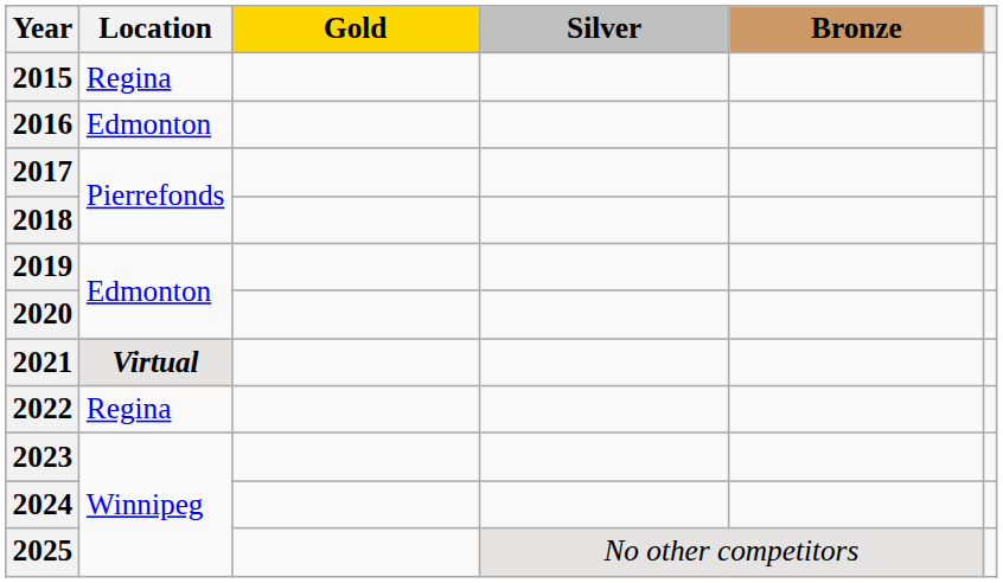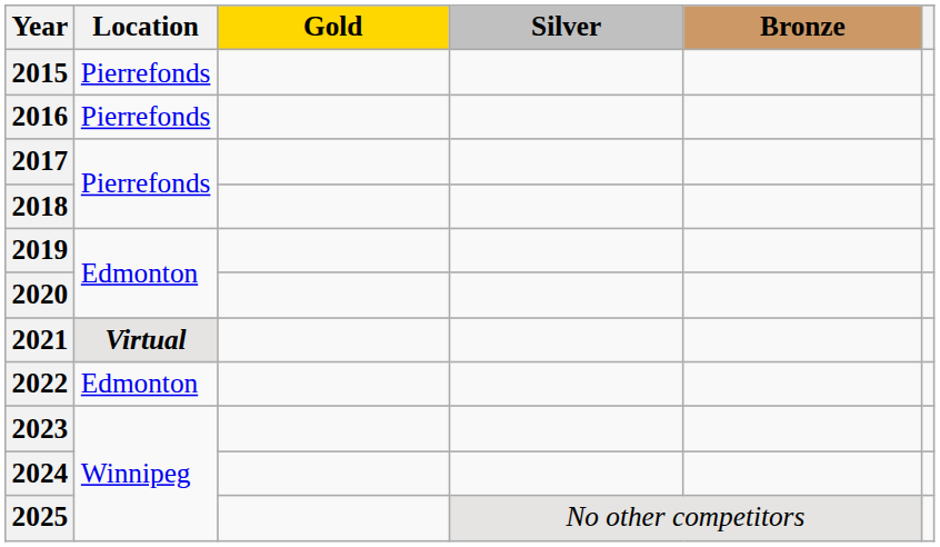 <table class="wikitable unsortable" style="text-align:left; width:85%">
 <tr>
 <th scope="col" style="text-align:center">Year</th>
 <th scope="col" style="text-align:center">Location</th>
 <td scope="col" style="text-align:center; width:30%; background:gold"><strong>Gold</strong></td>
 <td scope="col" style="text-align:center; width:30%; background:silver"><strong>Silver</strong></td>
 <td scope="col" style="text-align:center; width:30%; background:#c96"><strong>Bronze</strong></td>
 <th scope="col" style="text-align:center"></th>
 </tr>
 <tr>
 <th scope="row" style="text-align:left">2015</th>
-<td><a href='#'>Regina</a></td>
+<td><a href='#'>Pierrefonds</a></td>
 <td></td>
 <td></td>
 <td></td>
 <td></td>
 </tr>
 <tr>
 <th scope="row" style="text-align:left">2016</th>
-<td><a href='#'>Edmonton</a></td>
+<td><a href='#'>Pierrefonds</a></td>
 <td></td>
 <td></td>
 <td></td>
 <td></td>
 </tr>
 <tr>
 <th scope="row" style="text-align:left">2017</th>
 <td rowspan="2"><a href='#'>Pierrefonds</a></td>
 <td></td>
 <td></td>
 <td></td>
 <td></td>
 </tr>
 <tr>
 <th scope="row" style="text-align:left">2018</th>
 <td></td>
 <td></td>
 <td></td>
 <td></td>
 </tr>
 <tr>
 <th scope="row" style="text-align:left">2019</th>
 <td rowspan="2"><a href='#'>Edmonton</a></td>
 <td></td>
 <td></td>
 <td></td>
 <td></td>
 </tr>
 <tr>
 <th scope="row" style="text-align:left">2020</th>
 <td></td>
 <td></td>
 <td></td>
 <td></td>
 </tr>
 <tr>
 <th scope="row" style="text-align:left">2021</th>
 <td align="center" bgcolor="e5e4e2"><strong><em>Virtual</em></strong></td>
 <td></td>
 <td></td>
 <td></td>
 <td></td>
 </tr>
 <tr>
 <th scope="row" style="text-align:left">2022</th>
-<td><a href='#'>Regina</a></td>
+<td><a href='#'>Edmonton</a></td>
 <td></td>
 <td></td>
 <td></td>
 <td></td>
 </tr>
 <tr>
 <th scope="row" style="text-align:left">2023</th>
 <td rowspan="3"><a href='#'>Winnipeg</a></td>
 <td></td>
 <td></td>
 <td></td>
 <td></td>
 </tr>
 <tr>
 <th scope="row" style="text-align:left">2024</th>
 <td></td>
 <td></td>
 <td></td>
 <td></td>
 </tr>
 <tr>
 <th scope="row" style="text-align:left">2025</th>
 <td></td>
 <td colspan="2" align="center" bgcolor="e5e4e2"><em>No other competitors</em></td>
 <td></td>
 </tr>
 </table>
